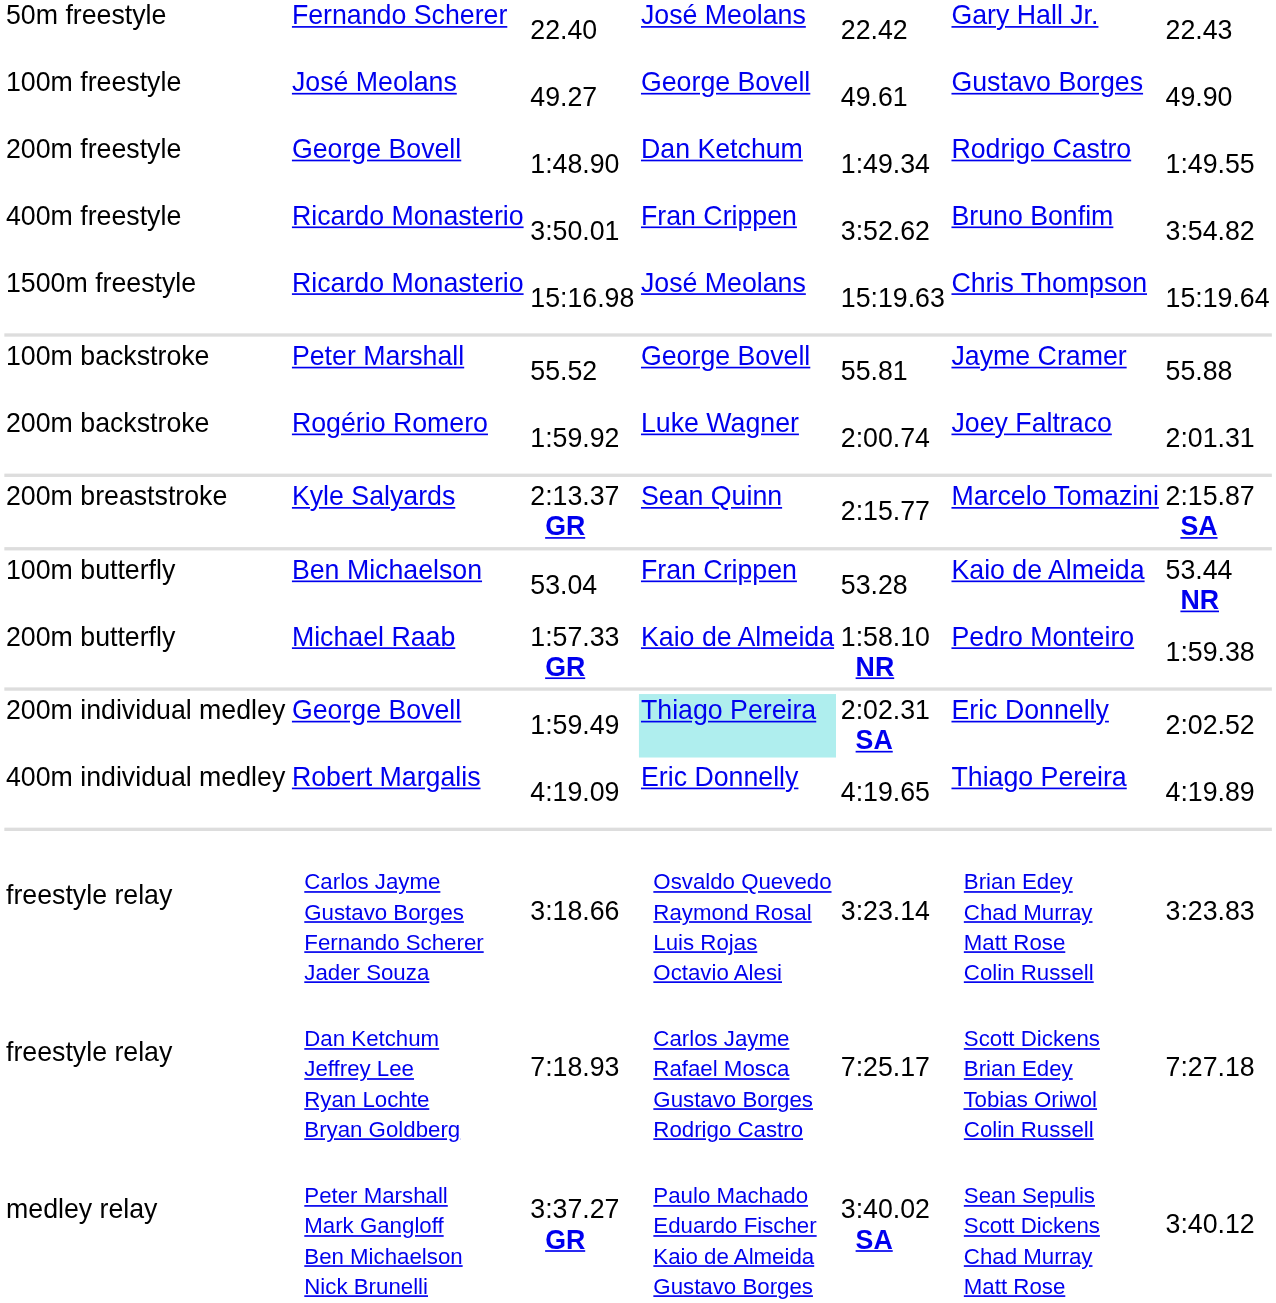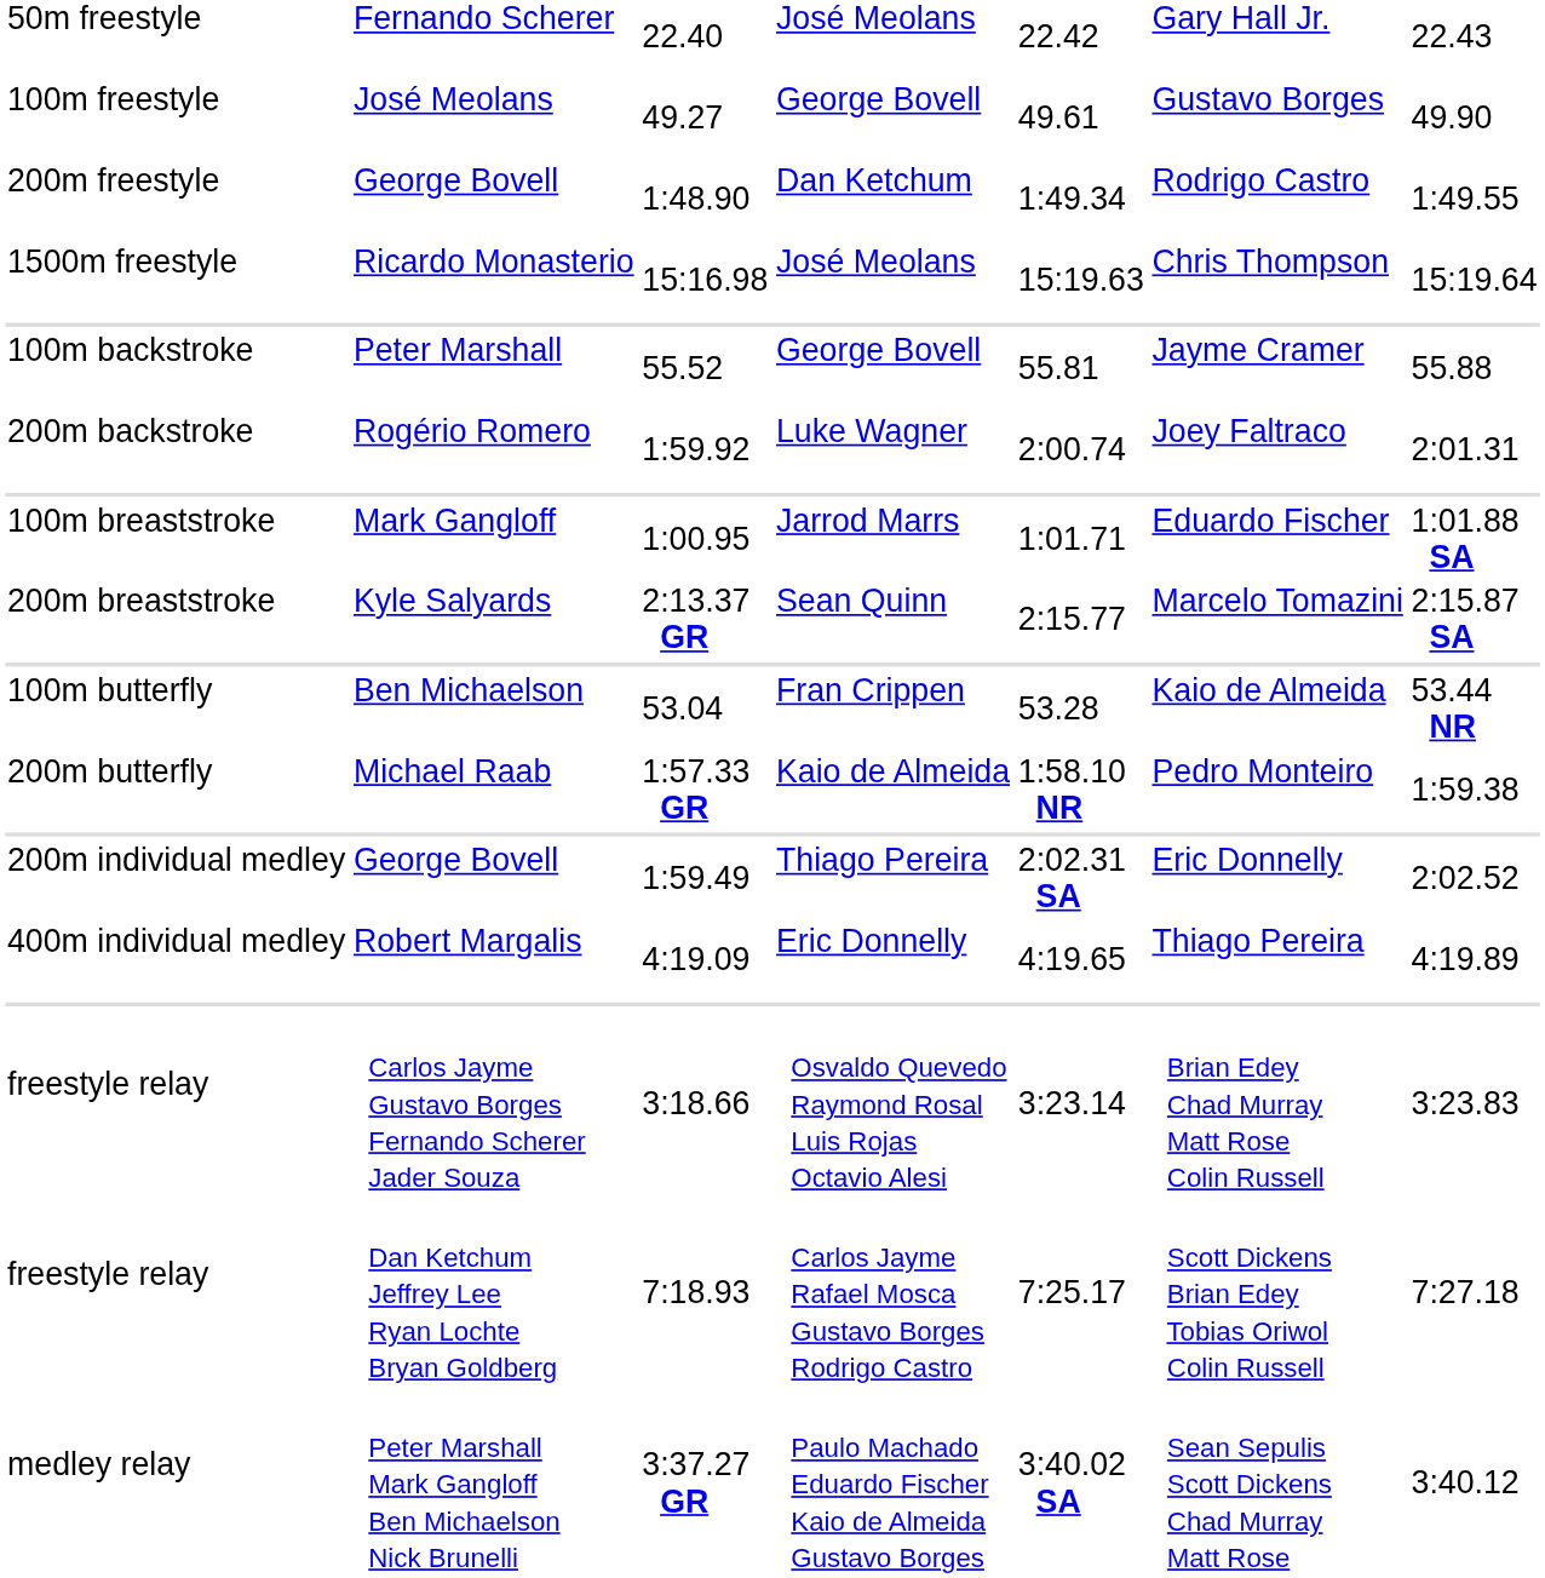 <table>
 <tr>
 <td>50m freestyle <br>  </td>
 <td><a href='#'>Fernando Scherer</a> <small><br>   </small></td>
 <td>22.40</td>
 <td><a href='#'>José Meolans</a> <small><br>   </small></td>
 <td>22.42</td>
 <td><a href='#'>Gary Hall Jr.</a> <small><br>   </small></td>
 <td>22.43</td>
 </tr>
 <tr>
 <td>100m freestyle <br>  </td>
 <td><a href='#'>José Meolans</a> <small><br>   </small></td>
 <td>49.27</td>
 <td><a href='#'>George Bovell</a> <small><br>   </small></td>
 <td>49.61</td>
 <td><a href='#'>Gustavo Borges</a> <small><br>   </small></td>
 <td>49.90</td>
 </tr>
 <tr>
 <td>200m freestyle <br>  </td>
 <td><a href='#'>George Bovell</a> <small><br>   </small></td>
 <td>1:48.90</td>
 <td><a href='#'>Dan Ketchum</a> <small><br>   </small></td>
 <td>1:49.34</td>
 <td><a href='#'>Rodrigo Castro</a> <small><br>   </small></td>
 <td>1:49.55</td>
-</tr>
-<tr>
-<td>400m freestyle  <br>  </td>
-<td><a href='#'>Ricardo Monasterio</a> <small><br>   </small></td>
-<td>3:50.01</td>
-<td><a href='#'>Fran Crippen</a> <small><br>   </small></td>
-<td>3:52.62</td>
-<td><a href='#'>Bruno Bonfim</a> <small><br>   </small></td>
-<td>3:54.82</td>
 </tr>
 <tr>
 <td>1500m freestyle  <br>  </td>
 <td><a href='#'>Ricardo Monasterio</a> <small><br>   </small></td>
 <td>15:16.98</td>
 <td><a href='#'>José Meolans</a> <small><br>   </small></td>
 <td>15:19.63</td>
 <td><a href='#'>Chris Thompson</a> <small><br>   </small></td>
 <td>15:19.64</td>
 </tr>
 <tr bgcolor=#DDDDDD>
 <td colspan=7></td>
 </tr>
 <tr>
 <td>100m backstroke <br>  </td>
 <td><a href='#'>Peter Marshall</a> <small><br>   </small></td>
 <td>55.52</td>
 <td><a href='#'>George Bovell</a> <small><br>   </small></td>
 <td>55.81</td>
 <td><a href='#'>Jayme Cramer</a> <small><br>   </small></td>
 <td>55.88</td>
 </tr>
 <tr>
 <td>200m backstroke <br>  </td>
 <td><a href='#'>Rogério Romero</a> <small><br>   </small></td>
 <td>1:59.92</td>
 <td><a href='#'>Luke Wagner</a> <small><br>   </small></td>
 <td>2:00.74</td>
 <td><a href='#'>Joey Faltraco</a> <small><br>   </small></td>
 <td>2:01.31</td>
 </tr>
 <tr bgcolor=#DDDDDD>
 <td colspan=7></td>
+</tr>
+<tr>
+<td>100m breaststroke <br>  </td>
+<td><a href='#'>Mark Gangloff</a> <small><br>   </small></td>
+<td>1:00.95</td>
+<td><a href='#'>Jarrod Marrs</a> <small><br>   </small></td>
+<td>1:01.71</td>
+<td><a href='#'>Eduardo Fischer</a> <small><br>   </small></td>
+<td>1:01.88 <br>   <strong><a href='#'>SA</a></strong></td>
 </tr>
 <tr>
 <td>200m breaststroke <br>  </td>
 <td><a href='#'>Kyle Salyards</a> <small><br>   </small></td>
 <td>2:13.37 <br>   <strong><a href='#'>GR</a></strong></td>
 <td><a href='#'>Sean Quinn</a> <small><br>   </small></td>
 <td>2:15.77</td>
 <td><a href='#'>Marcelo Tomazini</a> <small><br>   </small></td>
 <td>2:15.87 <br>   <strong><a href='#'>SA</a></strong></td>
 </tr>
 <tr bgcolor=#DDDDDD>
 <td colspan=7></td>
 </tr>
 <tr>
 <td>100m butterfly <br>  </td>
 <td><a href='#'>Ben Michaelson</a> <small><br>   </small></td>
 <td>53.04</td>
 <td><a href='#'>Fran Crippen</a> <small><br>   </small></td>
 <td>53.28</td>
 <td><a href='#'>Kaio de Almeida</a> <small><br>   </small></td>
 <td>53.44 <br>   <strong><a href='#'>NR</a></strong></td>
 </tr>
 <tr>
 <td>200m butterfly <br>  </td>
 <td><a href='#'>Michael Raab</a> <small><br>   </small></td>
 <td>1:57.33 <br>   <strong><a href='#'>GR</a></strong></td>
 <td><a href='#'>Kaio de Almeida</a> <small><br>   </small></td>
 <td>1:58.10 <br>   <strong><a href='#'>NR</a></strong></td>
 <td><a href='#'>Pedro Monteiro</a> <small><br>   </small></td>
 <td>1:59.38</td>
 </tr>
 <tr bgcolor=#DDDDDD>
 <td colspan=7></td>
 </tr>
 <tr>
 <td>200m individual medley <br>  </td>
 <td><a href='#'>George Bovell</a> <small><br>   </small></td>
 <td>1:59.49</td>
-<td style="background: paleturquoise;"><a href='#'>Thiago Pereira</a> <small><br>   </small></td>
+<td><a href='#'>Thiago Pereira</a> <small><br>   </small></td>
 <td>2:02.31 <br>   <strong><a href='#'>SA</a></strong></td>
 <td><a href='#'>Eric Donnelly</a> <small><br>   </small></td>
 <td>2:02.52</td>
 </tr>
 <tr>
 <td>400m individual medley <br>  </td>
 <td><a href='#'>Robert Margalis</a> <small><br>   </small></td>
 <td>4:19.09</td>
 <td><a href='#'>Eric Donnelly</a> <small><br>   </small></td>
 <td>4:19.65</td>
 <td><a href='#'>Thiago Pereira</a> <small><br>   </small></td>
 <td>4:19.89</td>
 </tr>
 <tr bgcolor=#DDDDDD>
 <td colspan=7></td>
 </tr>
 <tr>
 <td> freestyle relay <br>  </td>
 <td> <small><br>   <a href='#'>Carlos Jayme</a><br>   <a href='#'>Gustavo Borges</a><br>   <a href='#'>Fernando Scherer</a><br>   <a href='#'>Jader Souza</a></small></td>
 <td>3:18.66</td>
 <td> <small><br>   <a href='#'>Osvaldo Quevedo</a><br>   <a href='#'>Raymond Rosal</a><br>   <a href='#'>Luis Rojas</a><br>   <a href='#'>Octavio Alesi</a></small></td>
 <td>3:23.14</td>
 <td> <small><br>   <a href='#'>Brian Edey</a><br>   <a href='#'>Chad Murray</a><br>   <a href='#'>Matt Rose</a><br>   <a href='#'>Colin Russell</a></small></td>
 <td>3:23.83</td>
 </tr>
 <tr>
 <td> freestyle relay <br>  </td>
 <td> <small><br>   <a href='#'>Dan Ketchum</a><br>   <a href='#'>Jeffrey Lee</a><br>   <a href='#'>Ryan Lochte</a><br>   <a href='#'>Bryan Goldberg</a></small></td>
 <td>7:18.93</td>
 <td> <small><br>   <a href='#'>Carlos Jayme</a><br>   <a href='#'>Rafael Mosca</a><br>   <a href='#'>Gustavo Borges</a><br>   <a href='#'>Rodrigo Castro</a></small></td>
 <td>7:25.17</td>
 <td> <small><br>   <a href='#'>Scott Dickens</a><br>   <a href='#'>Brian Edey</a><br>   <a href='#'>Tobias Oriwol</a><br>   <a href='#'>Colin Russell</a></small></td>
 <td>7:27.18</td>
 </tr>
 <tr>
 <td> medley relay <br>  </td>
 <td> <small><br>   <a href='#'>Peter Marshall</a><br>   <a href='#'>Mark Gangloff</a><br>   <a href='#'>Ben Michaelson</a><br>   <a href='#'>Nick Brunelli</a></small></td>
 <td>3:37.27 <br>   <strong><a href='#'>GR</a></strong></td>
 <td> <small><br>   <a href='#'>Paulo Machado</a><br>   <a href='#'>Eduardo Fischer</a><br>   <a href='#'>Kaio de Almeida</a><br>   <a href='#'>Gustavo Borges</a></small></td>
 <td>3:40.02 <br>   <strong><a href='#'>SA</a></strong></td>
 <td> <small><br>   <a href='#'>Sean Sepulis</a><br>   <a href='#'>Scott Dickens</a><br>   <a href='#'>Chad Murray</a><br>   <a href='#'>Matt Rose</a></small></td>
 <td>3:40.12</td>
 </tr>
 </table>
